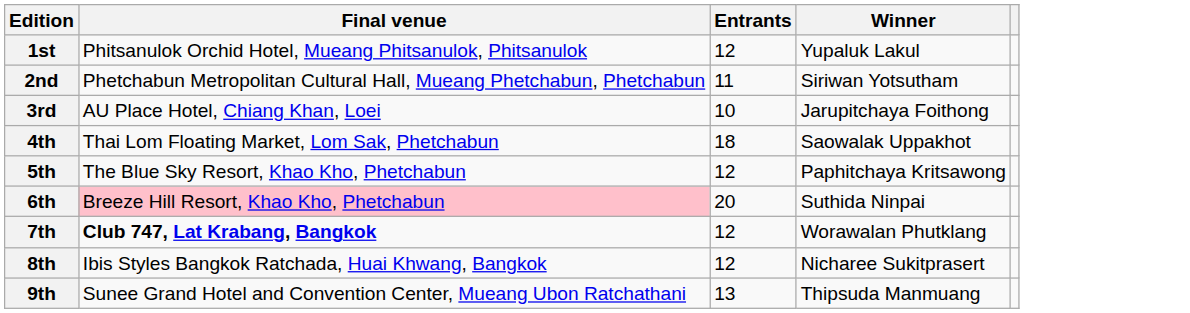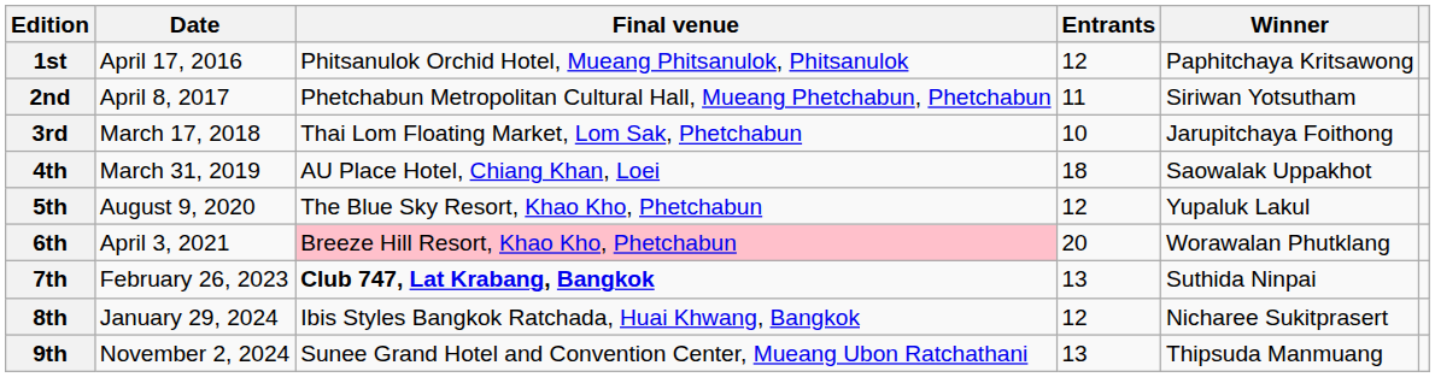 <table class="wikitable defaultcenter col2left col3left col5left" style="font-size:95%;">
 <tr>
 <th>Edition</th>
+<th>Date</th>
 <th>Final venue</th>
 <th>Entrants</th>
 <th>Winner</th>
 <th></th>
 </tr>
 <tr>
 <th>1st</th>
+<td>April 17, 2016</td>
 <td>Phitsanulok Orchid Hotel, <a href='#'>Mueang Phitsanulok</a>, <a href='#'>Phitsanulok</a></td>
 <td>12</td>
-<td>Yupaluk Lakul</td>
+<td>Paphitchaya Kritsawong</td>
 <td></td>
 </tr>
 <tr>
 <th>2nd</th>
+<td>April 8, 2017</td>
 <td>Phetchabun Metropolitan Cultural Hall, <a href='#'>Mueang Phetchabun</a>, <a href='#'>Phetchabun</a></td>
 <td>11</td>
 <td>Siriwan Yotsutham</td>
 <td></td>
 </tr>
 <tr>
 <th>3rd</th>
-<td>AU Place Hotel, <a href='#'>Chiang Khan</a>, <a href='#'>Loei</a></td>
+<td>March 17, 2018</td>
+<td>Thai Lom Floating Market, <a href='#'>Lom Sak</a>, <a href='#'>Phetchabun</a></td>
 <td>10</td>
 <td>Jarupitchaya Foithong</td>
 <td></td>
 </tr>
 <tr>
 <th>4th</th>
-<td>Thai Lom Floating Market, <a href='#'>Lom Sak</a>, <a href='#'>Phetchabun</a></td>
+<td>March 31, 2019</td>
+<td>AU Place Hotel, <a href='#'>Chiang Khan</a>, <a href='#'>Loei</a></td>
 <td>18</td>
 <td>Saowalak Uppakhot</td>
 <td></td>
 </tr>
 <tr>
 <th>5th</th>
+<td>August 9, 2020</td>
 <td>The Blue Sky Resort, <a href='#'>Khao Kho</a>, <a href='#'>Phetchabun</a></td>
 <td>12</td>
-<td>Paphitchaya Kritsawong</td>
+<td>Yupaluk Lakul</td>
 <td></td>
 </tr>
 <tr>
 <th>6th</th>
+<td>April 3, 2021</td>
 <td style="background: pink;">Breeze Hill Resort, <a href='#'>Khao Kho</a>, <a href='#'>Phetchabun</a></td>
 <td>20</td>
+<td>Worawalan Phutklang</td>
+<td></td>
+</tr>
+<tr>
+<th>7th</th>
+<td>February 26, 2023</td>
+<td><strong>Club 747, <a href='#'>Lat Krabang</a>, <a href='#'>Bangkok</a></strong></td>
+<td>13</td>
 <td>Suthida Ninpai</td>
 <td></td>
 </tr>
 <tr>
-<th>7th</th>
-<td><strong>Club 747, <a href='#'>Lat Krabang</a>, <a href='#'>Bangkok</a></strong></td>
-<td>12</td>
-<td>Worawalan Phutklang</td>
-<td></td>
-</tr>
-<tr>
 <th>8th</th>
+<td>January 29, 2024</td>
 <td>Ibis Styles Bangkok Ratchada, <a href='#'>Huai Khwang</a>, <a href='#'>Bangkok</a></td>
 <td>12</td>
 <td>Nicharee Sukitprasert</td>
 <td></td>
 </tr>
 <tr>
 <th>9th</th>
+<td>November 2, 2024</td>
 <td>Sunee Grand Hotel and Convention Center, <a href='#'>Mueang Ubon Ratchathani</a></td>
 <td>13</td>
 <td>Thipsuda Manmuang</td>
 <td></td>
 </tr>
 </table>
